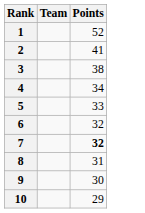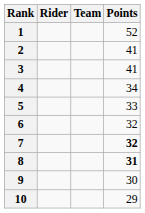 <table class="wikitable" margin-bottom:0;">
 <tr>
 <th scope="col">Rank</th>
+<th scope="col">Rider</th>
 <th scope="col">Team</th>
 <th scope="col">Points</th>
 </tr>
 <tr>
 <th scope="row">1</th>
+<td> </td>
 <td></td>
 <td align="right">52</td>
 </tr>
 <tr>
 <th scope="row">2</th>
 <td></td>
+<td></td>
 <td align="right">41</td>
 </tr>
 <tr>
 <th scope="row">3</th>
 <td></td>
-<td align="right">38</td>
+<td></td>
+<td align="right">41</td>
 </tr>
 <tr>
 <th scope="row">4</th>
+<td></td>
 <td></td>
 <td align="right">34</td>
 </tr>
 <tr>
 <th scope="row">5</th>
 <td></td>
+<td></td>
 <td align="right">33</td>
 </tr>
 <tr>
 <th scope="row">6</th>
+<td> </td>
 <td></td>
 <td align="right">32</td>
 </tr>
 <tr>
 <th scope="row">7</th>
 <td></td>
+<td></td>
 <td align="right"><strong>32</strong></td>
 </tr>
 <tr>
 <th scope="row">8</th>
 <td></td>
-<td align="right">31</td>
+<td></td>
+<td align="right"><strong>31</strong></td>
 </tr>
 <tr>
 <th scope="row">9</th>
+<td></td>
 <td></td>
 <td align="right">30</td>
 </tr>
 <tr>
 <th scope="row">10</th>
 <td></td>
+<td></td>
 <td align="right">29</td>
 </tr>
 </table>
